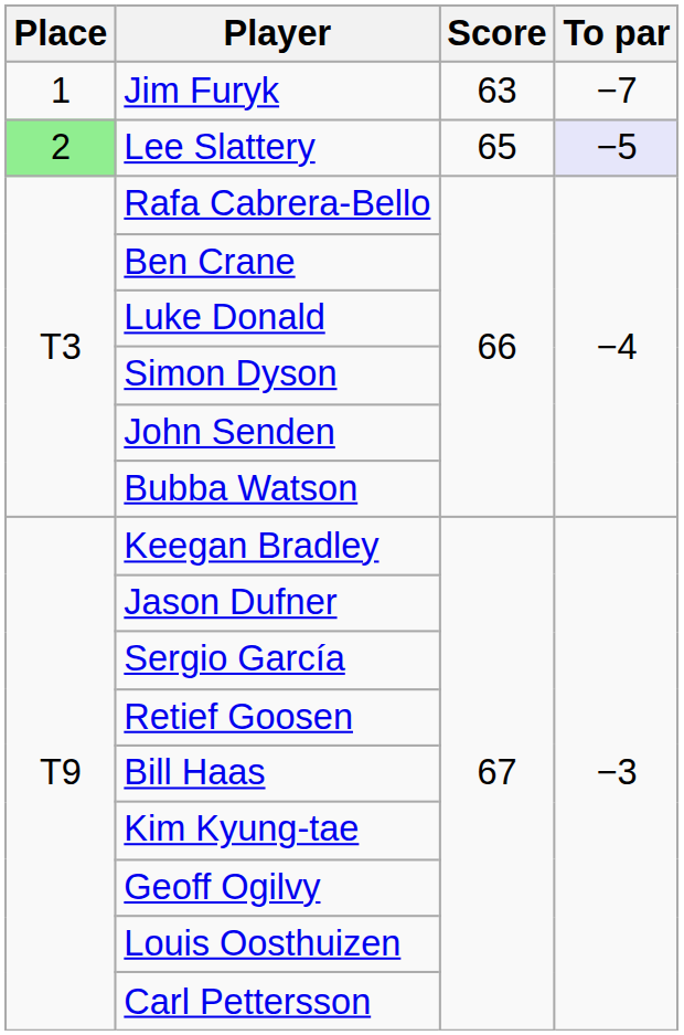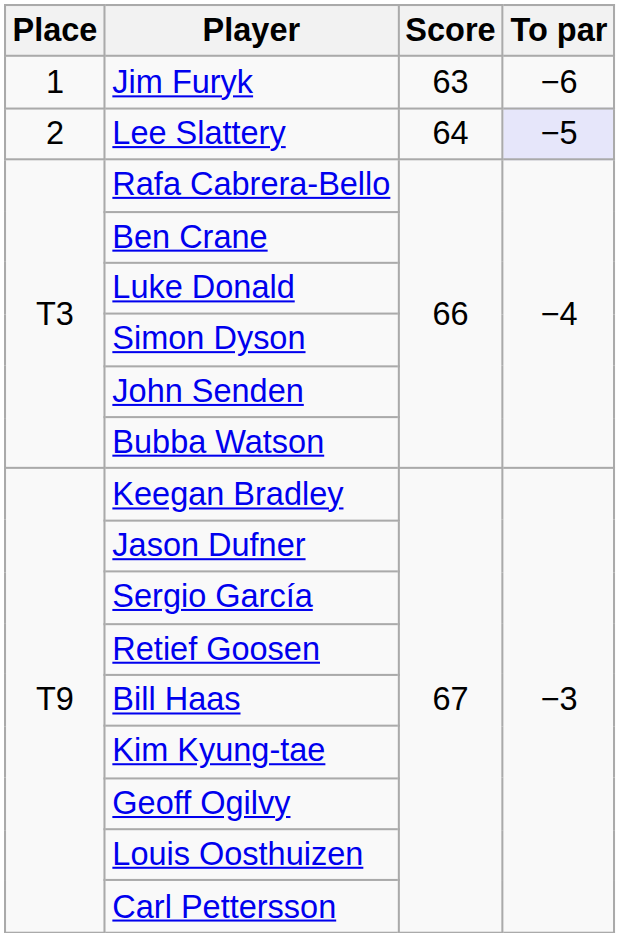 <table class="wikitable">
 <tr>
 <th>Place</th>
 <th>Player</th>
 <th>Score</th>
 <th>To par</th>
 </tr>
 <tr>
 <td style="text-align:center;">1</td>
 <td> <a href='#'>Jim Furyk</a></td>
 <td style="text-align:center;">63</td>
-<td style="text-align:center;">−7</td>
+<td style="text-align:center;">−6</td>
 </tr>
 <tr>
-<td style="background: lightgreen; text-align:center;">2</td>
+<td style="text-align:center;">2</td>
 <td> <a href='#'>Lee Slattery</a></td>
-<td style="text-align:center;">65</td>
+<td style="text-align:center;">64</td>
 <td style="background: lavender; text-align:center;">−5</td>
 </tr>
 <tr>
 <td rowspan="6" style="text-align:center;">T3</td>
 <td> <a href='#'>Rafa Cabrera-Bello</a></td>
 <td rowspan="6" style="text-align:center;">66</td>
 <td rowspan="6" style="text-align:center;">−4</td>
 </tr>
 <tr>
 <td> <a href='#'>Ben Crane</a></td>
 </tr>
 <tr>
 <td> <a href='#'>Luke Donald</a></td>
 </tr>
 <tr>
 <td> <a href='#'>Simon Dyson</a></td>
 </tr>
 <tr>
 <td> <a href='#'>John Senden</a></td>
 </tr>
 <tr>
 <td> <a href='#'>Bubba Watson</a></td>
 </tr>
 <tr>
 <td rowspan="9" style="text-align:center;">T9</td>
 <td> <a href='#'>Keegan Bradley</a></td>
 <td rowspan="9" style="text-align:center;">67</td>
 <td rowspan="9" style="text-align:center;">−3</td>
 </tr>
 <tr>
 <td> <a href='#'>Jason Dufner</a></td>
 </tr>
 <tr>
 <td> <a href='#'>Sergio García</a></td>
 </tr>
 <tr>
 <td> <a href='#'>Retief Goosen</a></td>
 </tr>
 <tr>
 <td> <a href='#'>Bill Haas</a></td>
 </tr>
 <tr>
 <td> <a href='#'>Kim Kyung-tae</a></td>
 </tr>
 <tr>
 <td> <a href='#'>Geoff Ogilvy</a></td>
 </tr>
 <tr>
 <td> <a href='#'>Louis Oosthuizen</a></td>
 </tr>
 <tr>
 <td> <a href='#'>Carl Pettersson</a></td>
 </tr>
 </table>
